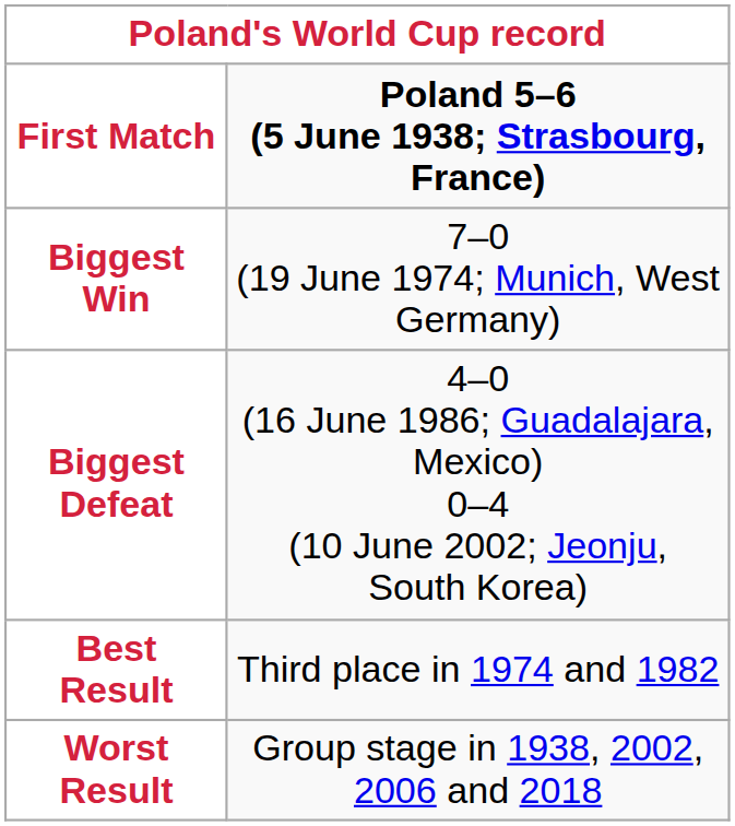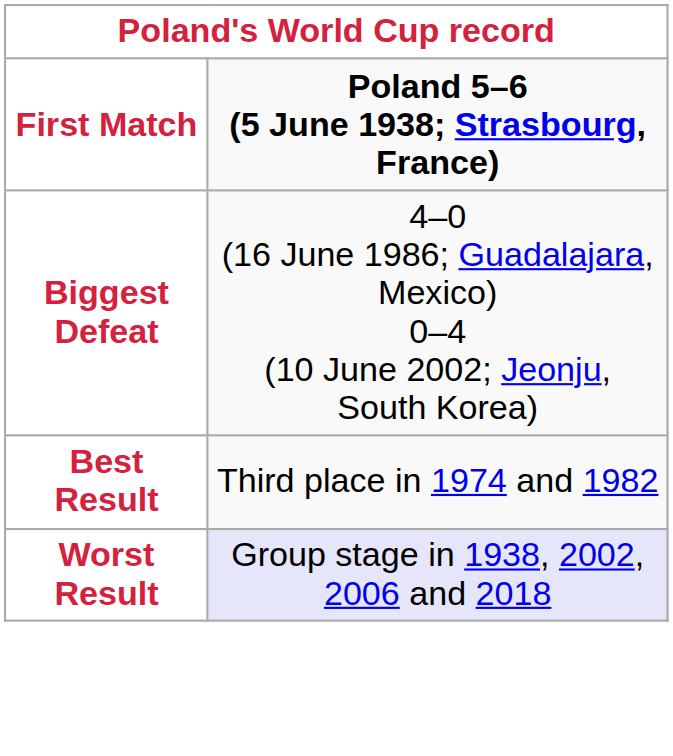 <table class="wikitable collapsible collapsed" style="width:50%;text-align:center">
 <tr>
 <th style="background:white; color:#D4213D" colspan="2">Poland's World Cup record</th>
 </tr>
 <tr>
 <th style="background:white; color:#D4213D">First Match</th>
 <td><strong> Poland 5–6 <br> (5 June 1938; <a href='#'>Strasbourg</a>, France)</strong></td>
-</tr>
-<tr>
-<th style="background:white; color:#D4213D">Biggest Win</th>
-<td> 7–0 <br> (19 June 1974; <a href='#'>Munich</a>, West Germany)</td>
 </tr>
 <tr>
 <th style="background:white; color:#D4213D">Biggest Defeat</th>
 <td> 4–0 <br> (16 June 1986; <a href='#'>Guadalajara</a>, Mexico)<br> 0–4 <br> (10 June 2002; <a href='#'>Jeonju</a>, South Korea)</td>
 </tr>
 <tr>
 <th style="background:white; color:#D4213D">Best Result</th>
 <td>Third place in <a href='#'>1974</a> and <a href='#'>1982</a></td>
 </tr>
 <tr>
 <th style="background:white; color:#D4213D">Worst Result</th>
-<td>Group stage in <a href='#'>1938</a>, <a href='#'>2002</a>, <a href='#'>2006</a> and <a href='#'>2018</a></td>
+<td style="background: lavender;">Group stage in <a href='#'>1938</a>, <a href='#'>2002</a>, <a href='#'>2006</a> and <a href='#'>2018</a></td>
 </tr>
 </table>
